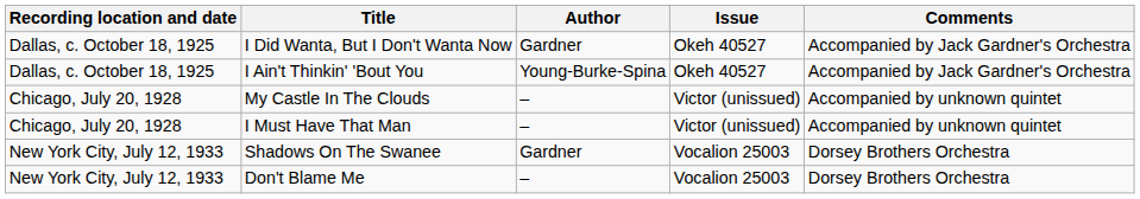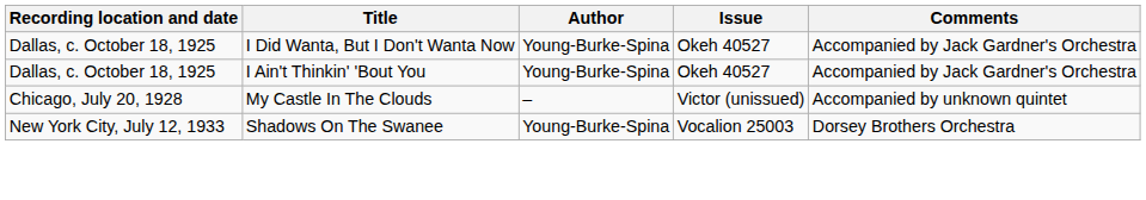 <table class="wikitable">
 <tr class="hintergrundfarbe5">
 <th>Recording location and date</th>
 <th>Title</th>
 <th>Author</th>
 <th>Issue</th>
 <th>Comments</th>
 </tr>
 <tr>
 <td>Dallas, c. October 18, 1925</td>
 <td>I Did Wanta, But I Don't Wanta Now</td>
-<td>Gardner</td>
+<td>Young-Burke-Spina</td>
 <td>Okeh 40527</td>
 <td>Accompanied by Jack Gardner's Orchestra</td>
 </tr>
 <tr>
 <td>Dallas, c. October 18, 1925</td>
 <td>I Ain't Thinkin' 'Bout You</td>
 <td>Young-Burke-Spina</td>
 <td>Okeh 40527</td>
 <td>Accompanied by Jack Gardner's Orchestra</td>
 </tr>
 <tr>
 <td>Chicago, July 20, 1928</td>
 <td>My Castle In The Clouds</td>
 <td>–</td>
 <td>Victor (unissued)</td>
 <td>Accompanied by unknown quintet</td>
 </tr>
 <tr>
-<td>Chicago, July 20, 1928</td>
-<td>I Must Have That Man</td>
-<td>–</td>
-<td>Victor (unissued)</td>
-<td>Accompanied by unknown quintet</td>
-</tr>
-<tr>
 <td>New York City, July 12, 1933</td>
 <td>Shadows On The Swanee</td>
-<td>Gardner</td>
-<td>Vocalion 25003</td>
-<td>Dorsey Brothers Orchestra</td>
-</tr>
-<tr>
-<td>New York City, July 12, 1933</td>
-<td>Don't Blame Me</td>
-<td>–</td>
+<td>Young-Burke-Spina</td>
 <td>Vocalion 25003</td>
 <td>Dorsey Brothers Orchestra</td>
 </tr>
 </table>
